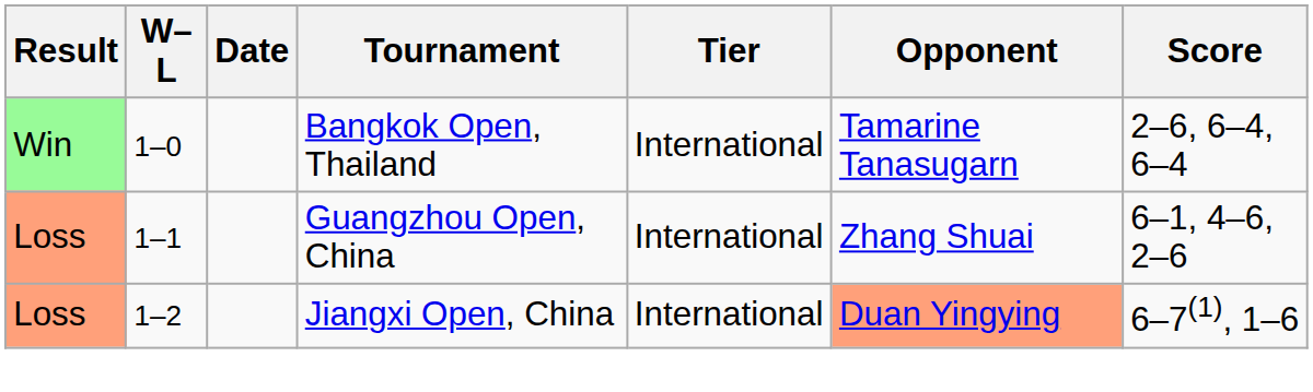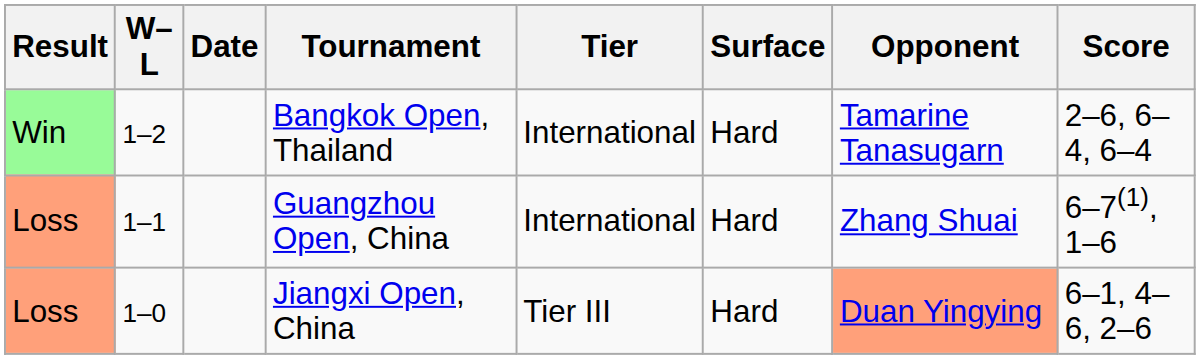 <table class="sortable wikitable">
 <tr>
 <th>Result</th>
 <th class="unsortable">W–L</th>
 <th>Date</th>
 <th>Tournament</th>
 <th>Tier</th>
+<th>Surface</th>
 <th>Opponent</th>
 <th class="unsortable">Score</th>
 </tr>
 <tr>
 <td style="background:#98fb98;">Win</td>
-<td><small>1–0</small></td>
+<td><small>1–2</small></td>
 <td><a href='#'></a></td>
 <td><a href='#'>Bangkok Open</a>, Thailand</td>
 <td>International</td>
+<td>Hard</td>
 <td> <a href='#'>Tamarine Tanasugarn</a></td>
 <td>2–6, 6–4, 6–4</td>
 </tr>
 <tr>
 <td style="background:#ffa07a;">Loss</td>
 <td><small>1–1</small></td>
 <td><a href='#'></a></td>
 <td><a href='#'>Guangzhou Open</a>, China</td>
 <td>International</td>
+<td>Hard</td>
 <td> <a href='#'>Zhang Shuai</a></td>
-<td>6–1, 4–6, 2–6</td>
+<td>6–7<sup>(1)</sup>, 1–6</td>
 </tr>
 <tr>
 <td style="background:#ffa07a;">Loss</td>
-<td><small>1–2</small></td>
+<td><small>1–0</small></td>
 <td><a href='#'></a></td>
 <td><a href='#'>Jiangxi Open</a>, China</td>
-<td>International</td>
+<td>Tier III</td>
+<td>Hard</td>
 <td style="background: lightsalmon;"> <a href='#'>Duan Yingying</a></td>
-<td>6–7<sup>(1)</sup>, 1–6</td>
+<td>6–1, 4–6, 2–6</td>
 </tr>
 </table>
